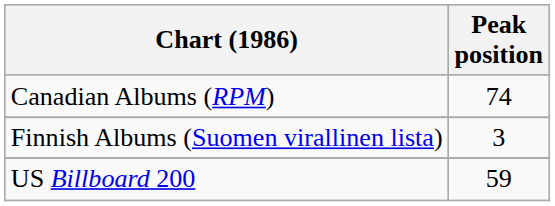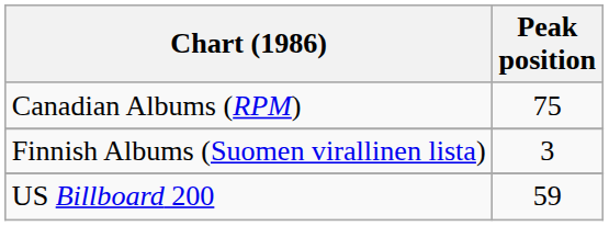 <table class="wikitable sortable">
 <tr>
 <th>Chart (1986)</th>
 <th>Peak<br>position</th>
 </tr>
 <tr>
 <td>Canadian Albums (<em><a href='#'>RPM</a></em>)</td>
-<td align="center">74</td>
+<td align="center">75</td>
 </tr>
 <tr>
 </tr>
 <tr>
 <td>Finnish Albums (<a href='#'>Suomen virallinen lista</a>)</td>
 <td style="text-align:center;">3</td>
 </tr>
 <tr>
 </tr>
 <tr>
 </tr>
 <tr>
 </tr>
 <tr>
 </tr>
 <tr>
 </tr>
 <tr>
 </tr>
 <tr>
 <td>US <a href='#'><em>Billboard</em> 200</a></td>
 <td align="center">59</td>
 </tr>
 </table>
